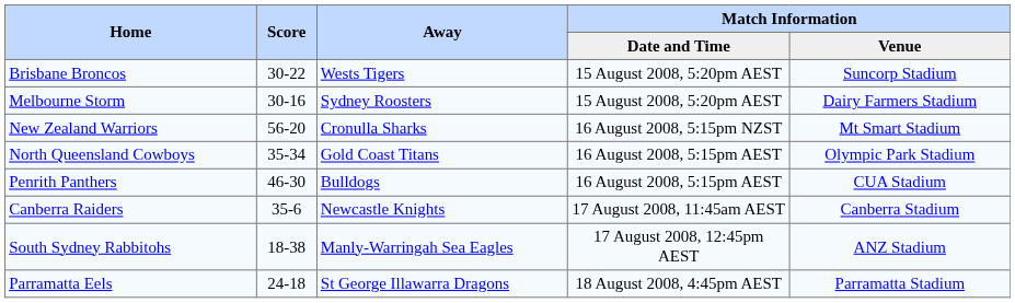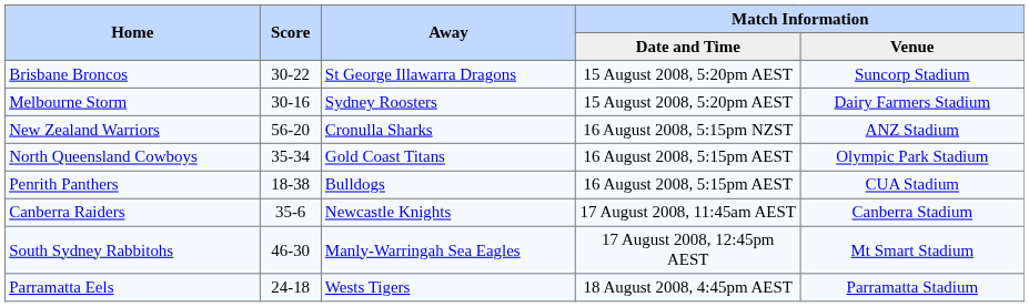 <table border=1 style="border-collapse:collapse; font-size:90%;" cellpadding=3 cellspacing=0 width=100%>
 <tr bgcolor=#C1D8FF>
 <th rowspan=2 width=25%>Home</th>
 <th rowspan=2 width=6%>Score</th>
 <th rowspan=2 width=25%>Away</th>
 <th colspan=6>Match Information</th>
 </tr>
 <tr bgcolor=#EFEFEF>
 <th width=22%>Date and Time</th>
 <th width=22%>Venue</th>
 </tr>
 <tr align=center bgcolor=#F5FAFF>
 <td align=left> <a href='#'>Brisbane Broncos</a></td>
 <td>30-22</td>
-<td align=left> <a href='#'>Wests Tigers</a></td>
+<td align=left> <a href='#'>St George Illawarra Dragons</a></td>
 <td>15 August 2008, 5:20pm AEST</td>
 <td><a href='#'>Suncorp Stadium</a></td>
 </tr>
 <tr align=center bgcolor=#F5FAFF>
 <td align=left> <a href='#'>Melbourne Storm</a></td>
 <td>30-16</td>
 <td align=left> <a href='#'>Sydney Roosters</a></td>
 <td>15 August 2008, 5:20pm AEST</td>
 <td><a href='#'>Dairy Farmers Stadium</a></td>
 </tr>
 <tr align=center bgcolor=#F5FAFF>
 <td align=left> <a href='#'>New Zealand Warriors</a></td>
 <td>56-20</td>
 <td align=left> <a href='#'>Cronulla Sharks</a></td>
 <td>16 August 2008, 5:15pm NZST</td>
-<td><a href='#'>Mt Smart Stadium</a></td>
+<td><a href='#'>ANZ Stadium</a></td>
 </tr>
 <tr align=center bgcolor=#F5FAFF>
 <td align=left> <a href='#'>North Queensland Cowboys</a></td>
 <td>35-34</td>
 <td align=left> <a href='#'>Gold Coast Titans</a></td>
 <td>16 August 2008, 5:15pm AEST</td>
 <td><a href='#'>Olympic Park Stadium</a></td>
 </tr>
 <tr align=center bgcolor=#F5FAFF>
 <td align=left> <a href='#'>Penrith Panthers</a></td>
-<td>46-30</td>
+<td>18-38</td>
 <td align=left> <a href='#'>Bulldogs</a></td>
 <td>16 August 2008, 5:15pm AEST</td>
 <td><a href='#'>CUA Stadium</a></td>
 </tr>
 <tr align=center bgcolor=#F5FAFF>
 <td align=left> <a href='#'>Canberra Raiders</a></td>
 <td>35-6</td>
 <td align=left> <a href='#'>Newcastle Knights</a></td>
 <td>17 August 2008, 11:45am AEST</td>
 <td><a href='#'>Canberra Stadium</a></td>
 </tr>
 <tr align=center bgcolor=#F5FAFF>
 <td align=left> <a href='#'>South Sydney Rabbitohs</a></td>
-<td>18-38</td>
+<td>46-30</td>
 <td align=left> <a href='#'>Manly-Warringah Sea Eagles</a></td>
 <td>17 August 2008, 12:45pm AEST</td>
-<td><a href='#'>ANZ Stadium</a></td>
+<td><a href='#'>Mt Smart Stadium</a></td>
 </tr>
 <tr align=center bgcolor=#F5FAFF>
 <td align=left> <a href='#'>Parramatta Eels</a></td>
 <td>24-18</td>
-<td align=left> <a href='#'>St George Illawarra Dragons</a></td>
+<td align=left> <a href='#'>Wests Tigers</a></td>
 <td>18 August 2008, 4:45pm AEST</td>
 <td><a href='#'>Parramatta Stadium</a></td>
 </tr>
 </table>
